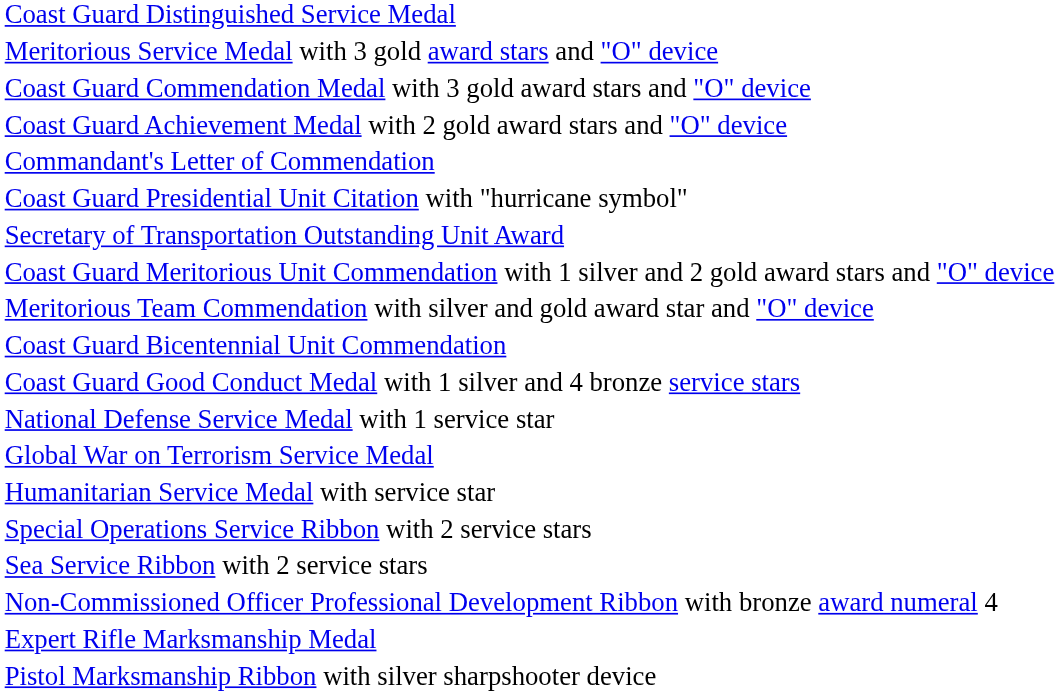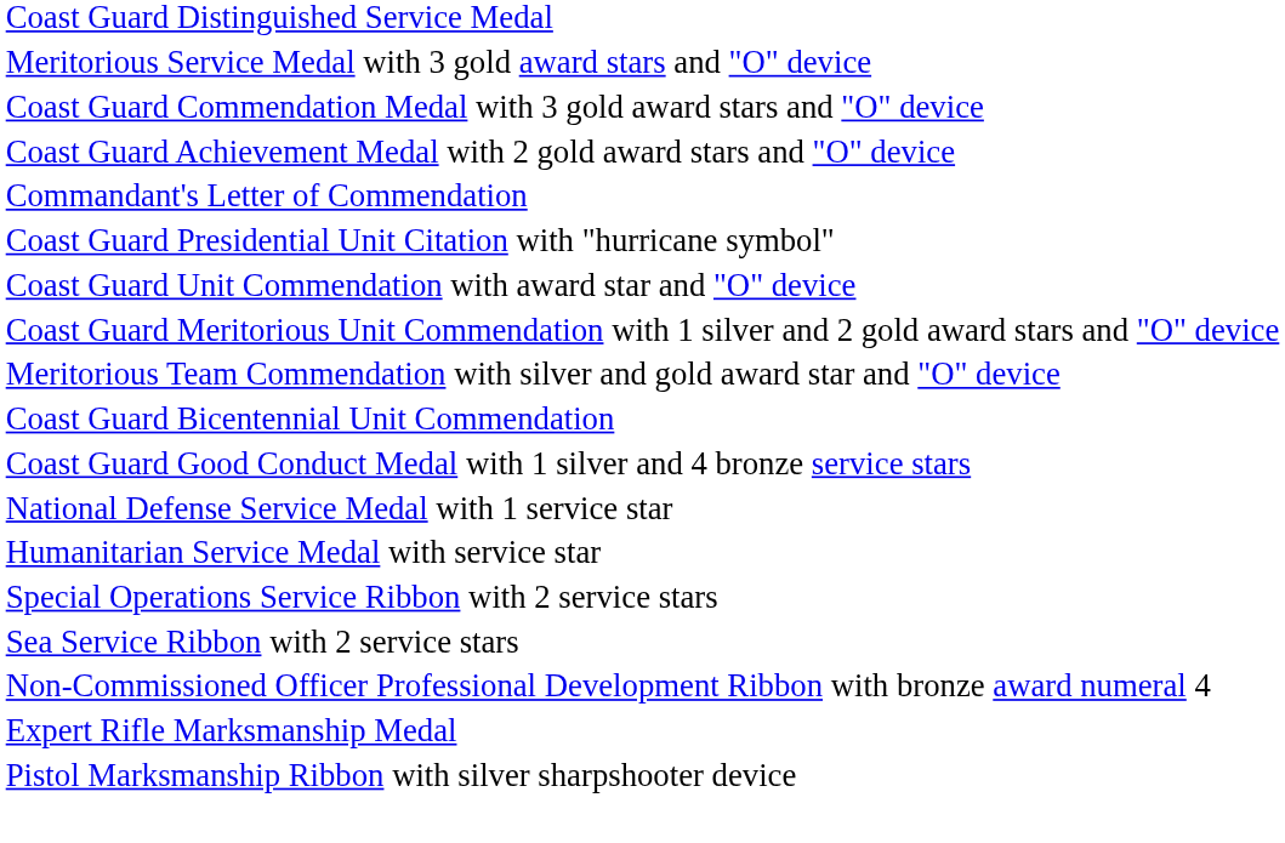 <table>
 <tr>
 <td></td>
 <td><a href='#'>Coast Guard Distinguished Service Medal</a></td>
 </tr>
 <tr>
 <td><span></span> <span></span><span></span><span></span></td>
 <td><a href='#'>Meritorious Service Medal</a> with 3 gold <a href='#'>award stars</a> and <a href='#'>"O" device</a></td>
 </tr>
 <tr>
 <td><span></span> <span></span><span></span><span></span></td>
 <td><a href='#'>Coast Guard Commendation Medal</a> with 3 gold award stars and <a href='#'>"O" device</a></td>
 </tr>
 <tr>
 <td><span></span> <span></span><span></span></td>
 <td><a href='#'>Coast Guard Achievement Medal</a> with 2 gold award stars and <a href='#'>"O" device</a></td>
 </tr>
 <tr>
 <td></td>
 <td><a href='#'>Commandant's Letter of Commendation</a></td>
 </tr>
 <tr>
 <td></td>
 <td><a href='#'>Coast Guard Presidential Unit Citation</a> with "hurricane symbol"</td>
 </tr>
 <tr>
-<td></td>
-<td><a href='#'>Secretary of Transportation Outstanding Unit Award</a></td>
+<td><span></span> <span></span></td>
+<td><a href='#'>Coast Guard Unit Commendation</a> with award star and <a href='#'>"O" device</a></td>
 </tr>
 <tr>
 <td><span></span> <span></span><span></span><span></span></td>
 <td><a href='#'>Coast Guard Meritorious Unit Commendation</a> with 1 silver and 2 gold award stars and <a href='#'>"O" device</a></td>
 </tr>
 <tr>
 <td><span></span> <span></span><span></span></td>
 <td><a href='#'>Meritorious Team Commendation</a> with silver and gold award star and <a href='#'>"O" device</a></td>
 </tr>
 <tr>
 <td></td>
 <td><a href='#'>Coast Guard Bicentennial Unit Commendation</a></td>
 </tr>
 <tr>
 <td></td>
 <td><a href='#'>Coast Guard Good Conduct Medal</a> with 1 silver and 4 bronze <a href='#'>service stars</a></td>
 </tr>
 <tr>
 <td></td>
 <td><a href='#'>National Defense Service Medal</a> with 1 service star</td>
-</tr>
-<tr>
-<td></td>
-<td><a href='#'>Global War on Terrorism Service Medal</a></td>
 </tr>
 <tr>
 <td></td>
 <td><a href='#'>Humanitarian Service Medal</a> with service star</td>
 </tr>
 <tr>
 <td></td>
 <td><a href='#'>Special Operations Service Ribbon</a> with 2 service stars</td>
 </tr>
 <tr>
 <td></td>
 <td><a href='#'>Sea Service Ribbon</a> with 2 service stars</td>
 </tr>
 <tr>
 <td><span></span></td>
 <td><a href='#'>Non-Commissioned Officer Professional Development Ribbon</a> with bronze <a href='#'>award numeral</a> 4</td>
 </tr>
 <tr>
 <td></td>
 <td><a href='#'>Expert Rifle Marksmanship Medal</a></td>
 </tr>
 <tr>
 <td></td>
 <td><a href='#'>Pistol Marksmanship Ribbon</a> with silver sharpshooter device</td>
 </tr>
 </table>
